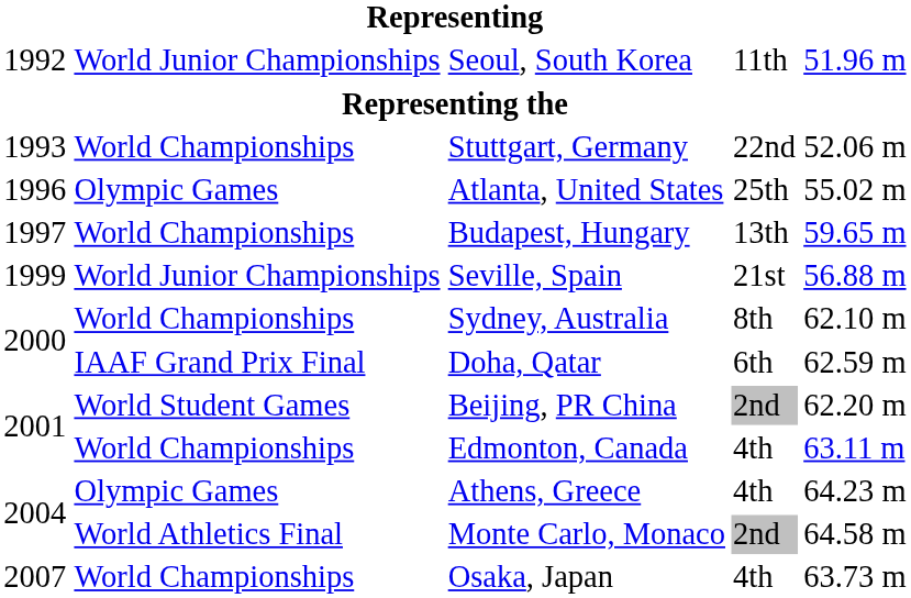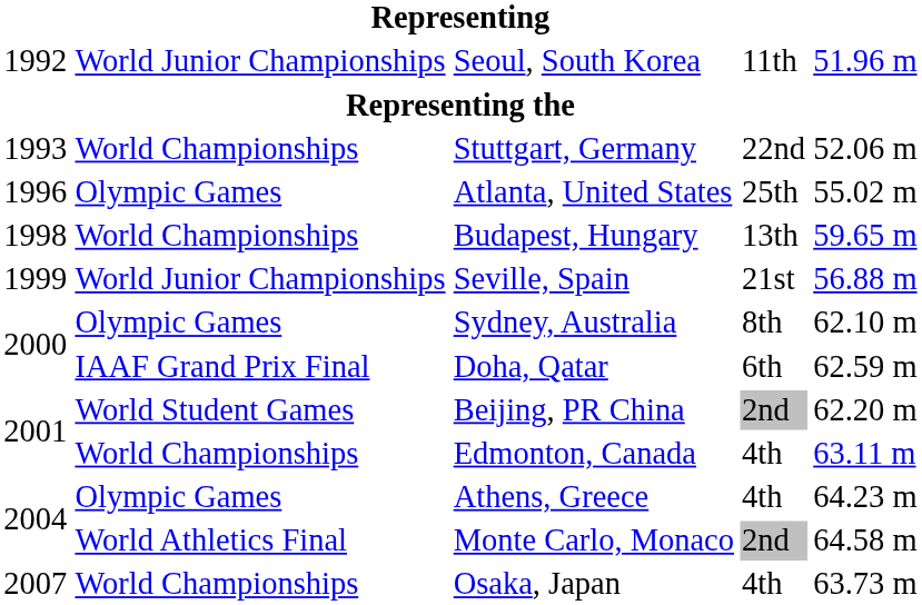 <table>
 <tr>
 <th colspan="6">Representing </th>
 </tr>
 <tr>
 <td>1992</td>
 <td><a href='#'>World Junior Championships</a></td>
 <td><a href='#'>Seoul</a>, <a href='#'>South Korea</a></td>
 <td>11th</td>
 <td><a href='#'>51.96 m</a></td>
 </tr>
 <tr>
 <th colspan="5">Representing the </th>
 </tr>
 <tr>
 <td>1993</td>
 <td><a href='#'>World Championships</a></td>
 <td><a href='#'>Stuttgart, Germany</a></td>
 <td>22nd</td>
 <td>52.06 m</td>
 </tr>
 <tr>
 <td>1996</td>
 <td><a href='#'>Olympic Games</a></td>
 <td><a href='#'>Atlanta</a>, <a href='#'>United States</a></td>
 <td>25th</td>
 <td>55.02 m</td>
 </tr>
 <tr>
-<td>1997</td>
+<td>1998</td>
 <td><a href='#'>World Championships</a></td>
 <td><a href='#'>Budapest, Hungary</a></td>
 <td>13th</td>
 <td><a href='#'>59.65 m</a></td>
 </tr>
 <tr>
 <td>1999</td>
 <td><a href='#'>World Junior Championships</a></td>
 <td><a href='#'>Seville, Spain</a></td>
 <td>21st</td>
 <td><a href='#'>56.88 m</a></td>
 </tr>
 <tr>
 <td rowspan=2>2000</td>
-<td><a href='#'>World Championships</a></td>
+<td><a href='#'>Olympic Games</a></td>
 <td><a href='#'>Sydney, Australia</a></td>
 <td>8th</td>
 <td>62.10 m</td>
 </tr>
 <tr>
 <td><a href='#'>IAAF Grand Prix Final</a></td>
 <td><a href='#'>Doha, Qatar</a></td>
 <td>6th</td>
 <td>62.59 m</td>
 </tr>
 <tr>
 <td rowspan=2>2001</td>
 <td><a href='#'>World Student Games</a></td>
 <td><a href='#'>Beijing</a>, <a href='#'>PR China</a></td>
 <td bgcolor=silver>2nd</td>
 <td>62.20 m</td>
 </tr>
 <tr>
 <td><a href='#'>World Championships</a></td>
 <td><a href='#'>Edmonton, Canada</a></td>
 <td>4th</td>
 <td><a href='#'>63.11 m</a></td>
 </tr>
 <tr>
 <td rowspan=2>2004</td>
 <td><a href='#'>Olympic Games</a></td>
 <td><a href='#'>Athens, Greece</a></td>
 <td>4th</td>
 <td>64.23 m</td>
 </tr>
 <tr>
 <td><a href='#'>World Athletics Final</a></td>
 <td><a href='#'>Monte Carlo, Monaco</a></td>
 <td bgcolor="silver">2nd</td>
 <td>64.58 m</td>
 </tr>
 <tr>
 <td>2007</td>
 <td><a href='#'>World Championships</a></td>
 <td><a href='#'>Osaka</a>, Japan</td>
 <td>4th</td>
 <td>63.73 m</td>
 </tr>
 </table>
